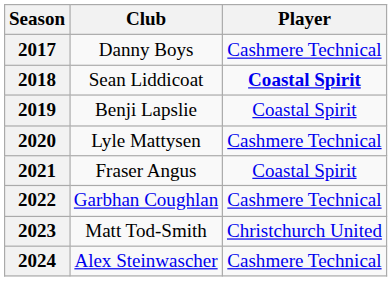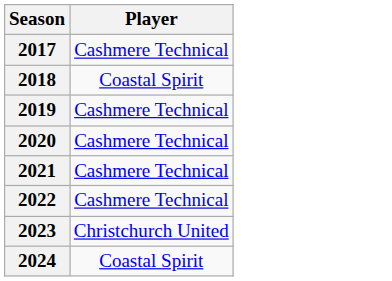 <table class="wikitable sortable plainrowheaders" style="text-align:center">
 <tr>
 <th scope="col">Season</th>
-<th scope="col">Club</th>
 <th scope="col">Player</th>
 </tr>
 <tr>
 <th>2017</th>
-<td>Danny Boys</td>
 <td><a href='#'>Cashmere Technical</a></td>
 </tr>
 <tr>
 <th>2018</th>
-<td>Sean Liddicoat</td>
-<td><strong><a href='#'>Coastal Spirit</a></strong></td>
+<td><a href='#'>Coastal Spirit</a></td>
 </tr>
 <tr>
 <th>2019</th>
-<td>Benji Lapslie</td>
-<td><a href='#'>Coastal Spirit</a></td>
+<td><a href='#'>Cashmere Technical</a></td>
 </tr>
 <tr>
 <th>2020</th>
-<td>Lyle Mattysen</td>
 <td><a href='#'>Cashmere Technical</a></td>
 </tr>
 <tr>
 <th>2021</th>
-<td>Fraser Angus</td>
-<td><a href='#'>Coastal Spirit</a></td>
+<td><a href='#'>Cashmere Technical</a></td>
 </tr>
 <tr>
 <th>2022</th>
-<td><a href='#'>Garbhan Coughlan</a></td>
 <td><a href='#'>Cashmere Technical</a></td>
 </tr>
 <tr>
 <th>2023</th>
-<td>Matt Tod-Smith</td>
 <td><a href='#'>Christchurch United</a></td>
 </tr>
 <tr>
 <th>2024</th>
-<td><a href='#'>Alex Steinwascher</a></td>
-<td><a href='#'>Cashmere Technical</a></td>
+<td><a href='#'>Coastal Spirit</a></td>
 </tr>
 </table>
